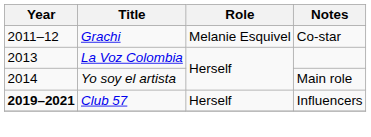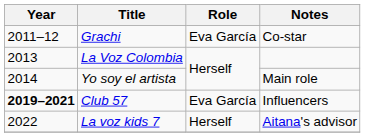 <table class="wikitable sortable">
 <tr>
 <th>Year</th>
 <th>Title</th>
 <th>Role</th>
 <th class="unsortable">Notes</th>
 </tr>
 <tr>
 <td>2011–12</td>
 <td><em><a href='#'>Grachi</a></em></td>
-<td>Melanie Esquivel</td>
+<td>Eva García</td>
 <td>Co-star</td>
 </tr>
 <tr>
 <td>2013</td>
 <td><em><a href='#'>La Voz Colombia</a></em></td>
 <td rowspan="2">Herself</td>
 <td></td>
 </tr>
 <tr>
 <td>2014</td>
 <td><em>Yo soy el artista</em></td>
 <td>Main role</td>
 </tr>
 <tr>
 <td><strong>2019–2021</strong></td>
 <td><em><a href='#'>Club 57</a></em></td>
+<td>Eva García</td>
+<td>Influencers</td>
+</tr>
+<tr>
+<td>2022</td>
+<td><em><a href='#'>La voz kids 7</a></em></td>
 <td>Herself</td>
-<td>Influencers</td>
+<td><a href='#'>Aitana</a>'s advisor</td>
 </tr>
 <tr>
 </tr>
 </table>
